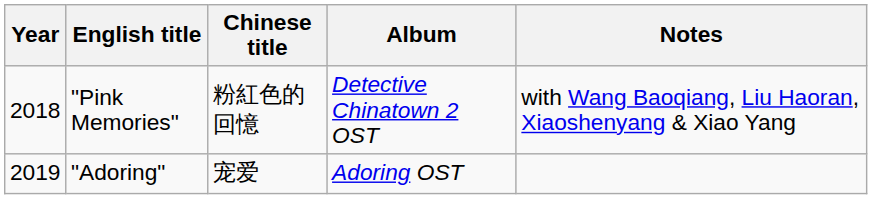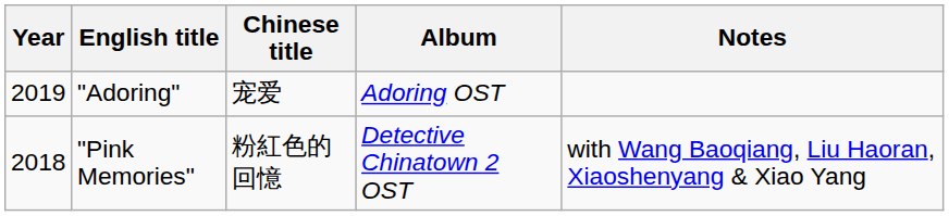 <table class="wikitable">
 <tr>
 <th>Year</th>
 <th>English title</th>
 <th>Chinese title</th>
 <th>Album</th>
 <th>Notes</th>
 </tr>
 <tr>
+<td>2019</td>
+<td>"Adoring"</td>
+<td>宠爱</td>
+<td><em><a href='#'>Adoring</a> OST</em></td>
+<td></td>
+</tr>
+<tr>
 <td>2018</td>
 <td>"Pink Memories"</td>
 <td>粉紅色的回憶</td>
 <td><em><a href='#'>Detective Chinatown 2</a> OST</em></td>
 <td>with <a href='#'>Wang Baoqiang</a>, <a href='#'>Liu Haoran</a>, <a href='#'>Xiaoshenyang</a> & Xiao Yang</td>
 </tr>
-<tr>
-<td>2019</td>
-<td>"Adoring"</td>
-<td>宠爱</td>
-<td><em><a href='#'>Adoring</a> OST</em></td>
-<td></td>
-</tr>
 </table>
